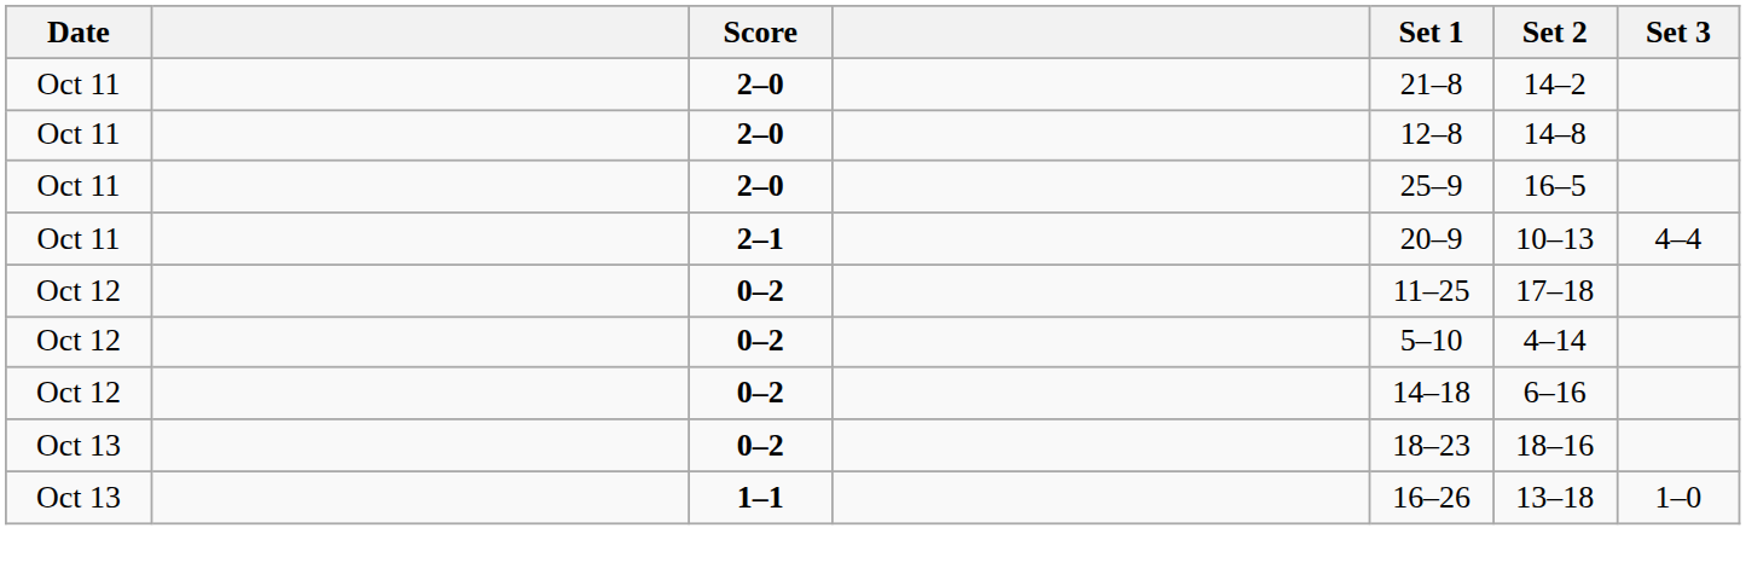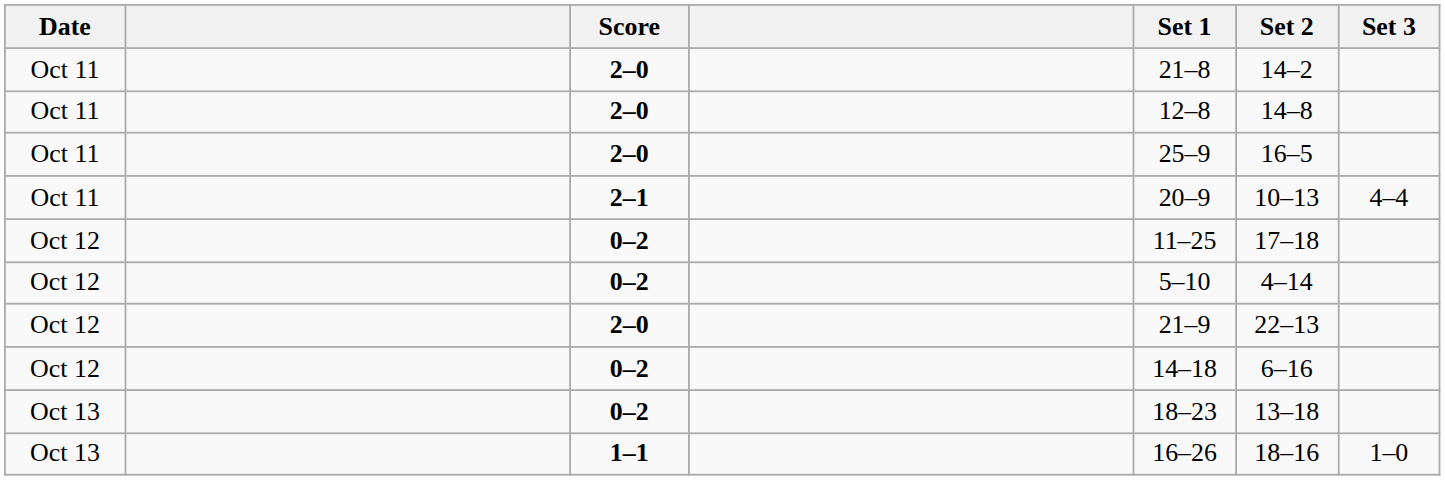 <table class="wikitable" style="text-align: center; font-size:90% ">
 <tr>
 <th width="60">Date</th>
 <th align="right" width="240"></th>
 <th width="60">Score</th>
 <th align="left" width="240"></th>
 <th width="50">Set 1</th>
 <th width="50">Set 2</th>
 <th width="50">Set 3</th>
 </tr>
 <tr>
 <td>Oct 11</td>
 <td align=right><strong></strong></td>
 <td align=center><strong>2–0</strong></td>
 <td align=left></td>
 <td>21–8</td>
 <td>14–2</td>
 <td></td>
 </tr>
 <tr>
 <td>Oct 11</td>
 <td align=right><strong></strong></td>
 <td align=center><strong>2–0</strong></td>
 <td align=left></td>
 <td>12–8</td>
 <td>14–8</td>
 <td></td>
 </tr>
 <tr>
 <td>Oct 11</td>
 <td align=right><strong></strong></td>
 <td align=center><strong>2–0</strong></td>
 <td align=left></td>
 <td>25–9</td>
 <td>16–5</td>
 <td></td>
 </tr>
 <tr>
 <td>Oct 11</td>
 <td align=right></td>
 <td align=center><strong>2–1</strong></td>
 <td align=left></td>
 <td>20–9</td>
 <td>10–13</td>
 <td>4–4</td>
 </tr>
 <tr>
 <td>Oct 12</td>
 <td align=right></td>
 <td align=center><strong>0–2</strong></td>
 <td align=left></td>
 <td>11–25</td>
 <td>17–18</td>
 <td></td>
 </tr>
 <tr>
 <td>Oct 12</td>
 <td align=right></td>
 <td align=center><strong>0–2</strong></td>
 <td align=left></td>
 <td>5–10</td>
 <td>4–14</td>
 <td></td>
 </tr>
 <tr>
 <td>Oct 12</td>
 <td align=right></td>
+<td align=center><strong>2–0</strong></td>
+<td align=left></td>
+<td>21–9</td>
+<td>22–13</td>
+<td></td>
+</tr>
+<tr>
+<td>Oct 12</td>
+<td align=right></td>
 <td align=center><strong>0–2</strong></td>
 <td align=left></td>
 <td>14–18</td>
 <td>6–16</td>
 <td></td>
 </tr>
 <tr>
 <td>Oct 13</td>
 <td align=right></td>
 <td align=center><strong>0–2</strong></td>
 <td align=left></td>
 <td>18–23</td>
-<td>18–16</td>
+<td>13–18</td>
 <td></td>
 </tr>
 <tr>
 <td>Oct 13</td>
 <td align=right></td>
 <td align=center><strong>1–1</strong></td>
 <td align=left></td>
 <td>16–26</td>
-<td>13–18</td>
+<td>18–16</td>
 <td>1–0</td>
 </tr>
 </table>
